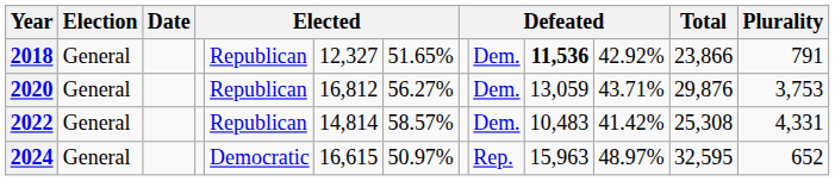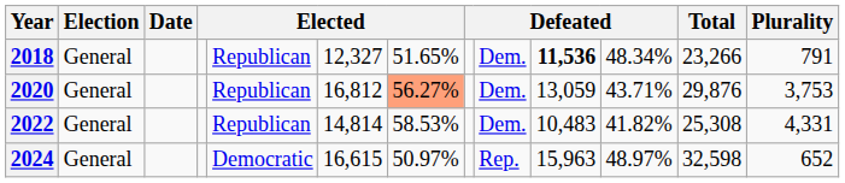 <table class="wikitable">
 <tr>
 <th>Year</th>
 <th>Election</th>
 <th>Date</th>
 <th colspan="4">Elected</th>
 <th colspan="4">Defeated</th>
 <th>Total</th>
 <th>Plurality</th>
 </tr>
 <tr>
 <th valign="top"><a href='#'>2018</a></th>
 <td valign="top">General</td>
 <td valign="top"></td>
 <td valign="top"></td>
 <td valign="top" ><a href='#'>Republican</a></td>
 <td align="right" valign="top">12,327</td>
 <td align="right" valign="top">51.65%</td>
 <td valign="top"></td>
 <td valign="top" ><a href='#'>Dem.</a></td>
 <td align="right" valign="top"><strong>11,536</strong></td>
-<td align="right" valign="top">42.92%</td>
-<td align="right" valign="top">23,866</td>
+<td align="right" valign="top">48.34%</td>
+<td align="right" valign="top">23,266</td>
 <td align="right" valign="top">791</td>
 </tr>
 <tr>
 <th valign="top"><a href='#'>2020</a></th>
 <td valign="top">General</td>
 <td valign="top"></td>
 <td valign="top"></td>
 <td valign="top" ><a href='#'>Republican</a></td>
 <td align="right" valign="top">16,812</td>
-<td align="right" valign="top">56.27%</td>
+<td align="right" valign="top" style="background: lightsalmon;">56.27%</td>
 <td valign="top"></td>
 <td valign="top" ><a href='#'>Dem.</a></td>
 <td align="right" valign="top">13,059</td>
 <td align="right" valign="top">43.71%</td>
 <td align="right" valign="top">29,876</td>
 <td align="right" valign="top">3,753</td>
 </tr>
 <tr>
 <th valign="top"><a href='#'>2022</a></th>
 <td valign="top">General</td>
 <td valign="top"></td>
 <td valign="top"></td>
 <td valign="top" ><a href='#'>Republican</a></td>
 <td align="right" valign="top">14,814</td>
-<td align="right" valign="top">58.57%</td>
+<td align="right" valign="top">58.53%</td>
 <td valign="top"></td>
 <td valign="top" ><a href='#'>Dem.</a></td>
 <td align="right" valign="top">10,483</td>
-<td align="right" valign="top">41.42%</td>
+<td align="right" valign="top">41.82%</td>
 <td align="right" valign="top">25,308</td>
 <td align="right" valign="top">4,331</td>
 </tr>
 <tr>
 <th valign="top"><a href='#'>2024</a></th>
 <td valign="top">General</td>
 <td valign="top"></td>
 <td valign="top"></td>
 <td valign="top" ><a href='#'>Democratic</a></td>
 <td align="right" valign="top">16,615</td>
 <td align="right" valign="top">50.97%</td>
 <td valign="top"></td>
 <td valign="top" ><a href='#'>Rep.</a></td>
 <td align="right" valign="top">15,963</td>
 <td align="right" valign="top">48.97%</td>
-<td align="right" valign="top">32,595</td>
+<td align="right" valign="top">32,598</td>
 <td align="right" valign="top">652</td>
 </tr>
 </table>
